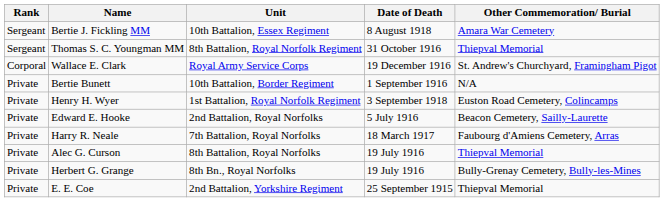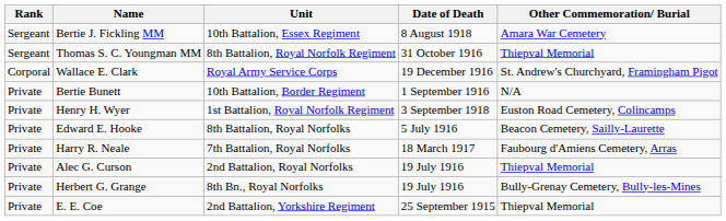 <table class="wikitable">
 <tr>
 <th>Rank</th>
 <th>Name</th>
 <th>Unit</th>
 <th>Date of Death</th>
 <th>Other Commemoration/ Burial</th>
 </tr>
 <tr>
 <td>Sergeant</td>
 <td>Bertie J. Fickling <a href='#'>MM</a></td>
 <td>10th Battalion, <a href='#'>Essex Regiment</a></td>
 <td>8 August 1918</td>
 <td><a href='#'>Amara War Cemetery</a></td>
 </tr>
 <tr>
 <td>Sergeant</td>
 <td>Thomas S. C. Youngman MM</td>
 <td>8th Battalion, <a href='#'>Royal Norfolk Regiment</a></td>
 <td>31 October 1916</td>
 <td><a href='#'>Thiepval Memorial</a></td>
 </tr>
 <tr>
 <td>Corporal</td>
 <td>Wallace E. Clark</td>
 <td><a href='#'>Royal Army Service Corps</a></td>
 <td>19 December 1916</td>
 <td>St. Andrew's Churchyard, <a href='#'>Framingham Pigot</a></td>
 </tr>
 <tr>
 <td>Private</td>
 <td>Bertie Bunett</td>
 <td>10th Battalion, <a href='#'>Border Regiment</a></td>
 <td>1 September 1916</td>
 <td>N/A</td>
 </tr>
 <tr>
 <td>Private</td>
 <td>Henry H. Wyer</td>
 <td>1st Battalion, <a href='#'>Royal Norfolk Regiment</a></td>
 <td>3 September 1918</td>
 <td>Euston Road Cemetery, <a href='#'>Colincamps</a></td>
 </tr>
 <tr>
 <td>Private</td>
 <td>Edward E. Hooke</td>
-<td>2nd Battalion, Royal Norfolks</td>
+<td>8th Battalion, Royal Norfolks</td>
 <td>5 July 1916</td>
 <td>Beacon Cemetery, <a href='#'>Sailly-Laurette</a></td>
 </tr>
 <tr>
 <td>Private</td>
 <td>Harry R. Neale</td>
 <td>7th Battalion, Royal Norfolks</td>
 <td>18 March 1917</td>
 <td>Faubourg d'Amiens Cemetery, <a href='#'>Arras</a></td>
 </tr>
 <tr>
 <td>Private</td>
 <td>Alec G. Curson</td>
-<td>8th Battalion, Royal Norfolks</td>
+<td>2nd Battalion, Royal Norfolks</td>
 <td>19 July 1916</td>
 <td><a href='#'>Thiepval Memorial</a></td>
 </tr>
 <tr>
 <td>Private</td>
 <td>Herbert G. Grange</td>
 <td>8th Bn., Royal Norfolks</td>
 <td>19 July 1916</td>
 <td>Bully-Grenay Cemetery, <a href='#'>Bully-les-Mines</a></td>
 </tr>
 <tr>
 <td>Private</td>
 <td>E. E. Coe</td>
 <td>2nd Battalion, <a href='#'>Yorkshire Regiment</a></td>
 <td>25 September 1915</td>
 <td>Thiepval Memorial</td>
 </tr>
 </table>
